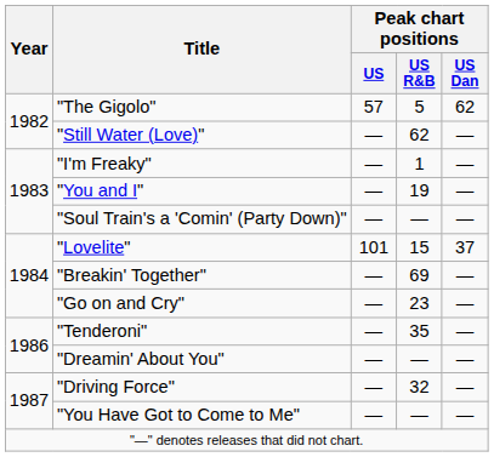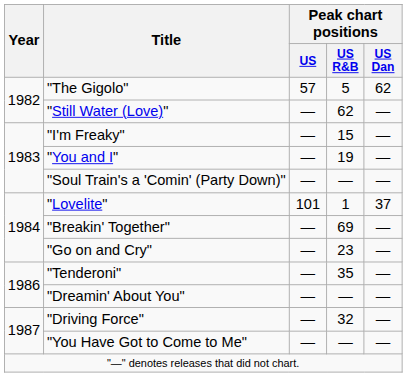 <table class="wikitable" style="text-align:center;">
 <tr>
 <th rowspan="2">Year</th>
 <th rowspan="2">Title</th>
 <th colspan="3">Peak chart positions</th>
 </tr>
 <tr style="font-size:smaller;">
 <th width="35"><a href='#'>US</a><br></th>
 <th width="35"><a href='#'>US<br>R&B</a><br></th>
 <th width="35"><a href='#'>US<br>Dan</a><br></th>
 </tr>
 <tr>
 <td rowspan="2">1982</td>
 <td align="left">"The Gigolo"</td>
 <td>57</td>
 <td>5</td>
 <td>62</td>
 </tr>
 <tr>
 <td align="left">"<a href='#'>Still Water (Love)</a>"</td>
 <td>—</td>
 <td>62</td>
 <td>—</td>
 </tr>
 <tr>
 <td rowspan="3">1983</td>
 <td align="left">"I'm Freaky"</td>
 <td>—</td>
-<td>1</td>
+<td>15</td>
 <td>—</td>
 </tr>
 <tr>
 <td align="left">"<a href='#'>You and I</a>"</td>
 <td>—</td>
 <td>19</td>
 <td>—</td>
 </tr>
 <tr>
 <td align="left">"Soul Train's a 'Comin' (Party Down)"</td>
 <td>—</td>
 <td>—</td>
 <td>—</td>
 </tr>
 <tr>
 <td rowspan="3">1984</td>
 <td align="left">"<a href='#'>Lovelite</a>"</td>
 <td>101</td>
-<td>15</td>
+<td>1</td>
 <td>37</td>
 </tr>
 <tr>
 <td align="left">"Breakin' Together"</td>
 <td>—</td>
 <td>69</td>
 <td>—</td>
 </tr>
 <tr>
 <td align="left">"Go on and Cry"</td>
 <td>—</td>
 <td>23</td>
 <td>—</td>
 </tr>
 <tr>
 <td rowspan="2">1986</td>
 <td align="left">"Tenderoni"</td>
 <td>—</td>
 <td>35</td>
 <td>—</td>
 </tr>
 <tr>
 <td align="left">"Dreamin' About You"</td>
 <td>—</td>
 <td>—</td>
 <td>—</td>
 </tr>
 <tr>
 <td rowspan="2">1987</td>
 <td align="left">"Driving Force"</td>
 <td>—</td>
 <td>32</td>
 <td>—</td>
 </tr>
 <tr>
 <td align="left">"You Have Got to Come to Me"</td>
 <td>—</td>
 <td>—</td>
 <td>—</td>
 </tr>
 <tr>
 <td colspan="6" style="text-align:center; font-size:9pt;">"—" denotes releases that did not chart.</td>
 </tr>
 </table>
